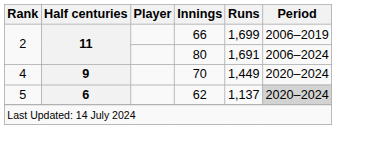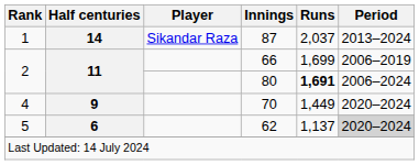 <table class="wikitable sortable">
 <tr>
 <th scope=col>Rank</th>
 <th scope=col>Half centuries</th>
 <th scope=col>Player</th>
 <th scope=col>Innings</th>
 <th scope=col>Runs</th>
 <th scope=col>Period</th>
+</tr>
+<tr>
+<td align=center>1</td>
+<th scope=row style=text-align:center;>14</th>
+<td><a href='#'>Sikandar Raza</a></td>
+<td align=center>87</td>
+<td align=center>2,037</td>
+<td>2013–2024</td>
 </tr>
 <tr>
 <td align=center rowspan=2>2</td>
 <th scope=row style=text-align:center; rowspan=2>11</th>
 <td></td>
 <td align=center>66</td>
 <td align=center>1,699</td>
 <td>2006–2019</td>
 </tr>
 <tr>
 <td></td>
 <td align=center>80</td>
-<td align=center>1,691</td>
+<td align=center><strong>1,691</strong></td>
 <td>2006–2024</td>
 </tr>
 <tr>
 <td align=center>4</td>
 <th scope=row style=text-align:center;>9</th>
 <td></td>
 <td align=center>70</td>
 <td align=center>1,449</td>
 <td>2020–2024</td>
 </tr>
 <tr>
 <td align=center>5</td>
 <th scope=row style=text-align:center;>6</th>
 <td></td>
 <td align=center>62</td>
 <td align=center>1,137</td>
 <td style="background: lightgrey;">2020–2024</td>
 </tr>
 <tr>
 </tr>
 <tr class=sortbottom>
 <td colspan=6><small>Last Updated: 14 July 2024</small></td>
 </tr>
 </table>
